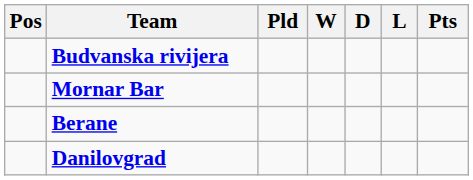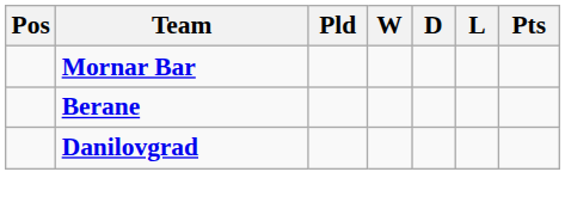 <table class="wikitable">
 <tr>
 <th>Pos</th>
 <th width="150">Team</th>
 <th width="30">Pld</th>
 <th width="20">W</th>
 <th width="20">D</th>
 <th width="20">L</th>
 <th width="30">Pts</th>
-</tr>
-<tr>
-<td></td>
-<td><strong><a href='#'>Budvanska rivijera</a></strong></td>
-<td></td>
-<td></td>
-<td></td>
-<td></td>
-<td></td>
 </tr>
 <tr>
 <td></td>
 <td><strong><a href='#'>Mornar Bar</a></strong></td>
 <td></td>
 <td></td>
 <td></td>
 <td></td>
 <td></td>
 </tr>
 <tr>
 <td></td>
 <td><strong><a href='#'>Berane</a></strong></td>
 <td></td>
 <td></td>
 <td></td>
 <td></td>
 <td></td>
 </tr>
 <tr>
 <td></td>
 <td><strong><a href='#'>Danilovgrad</a></strong></td>
 <td></td>
 <td></td>
 <td></td>
 <td></td>
 <td></td>
 </tr>
 </table>
